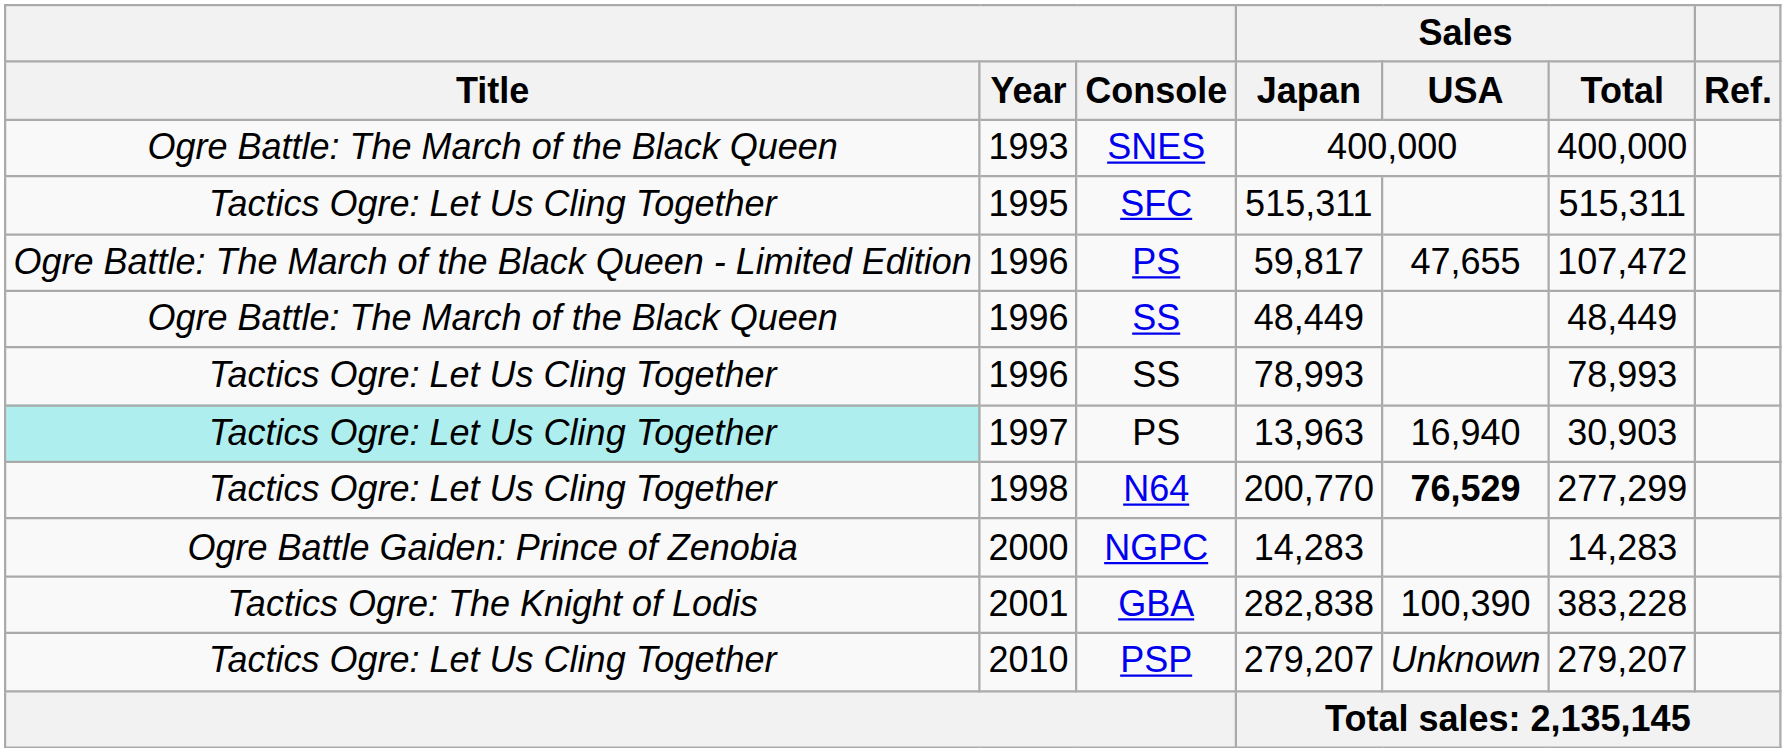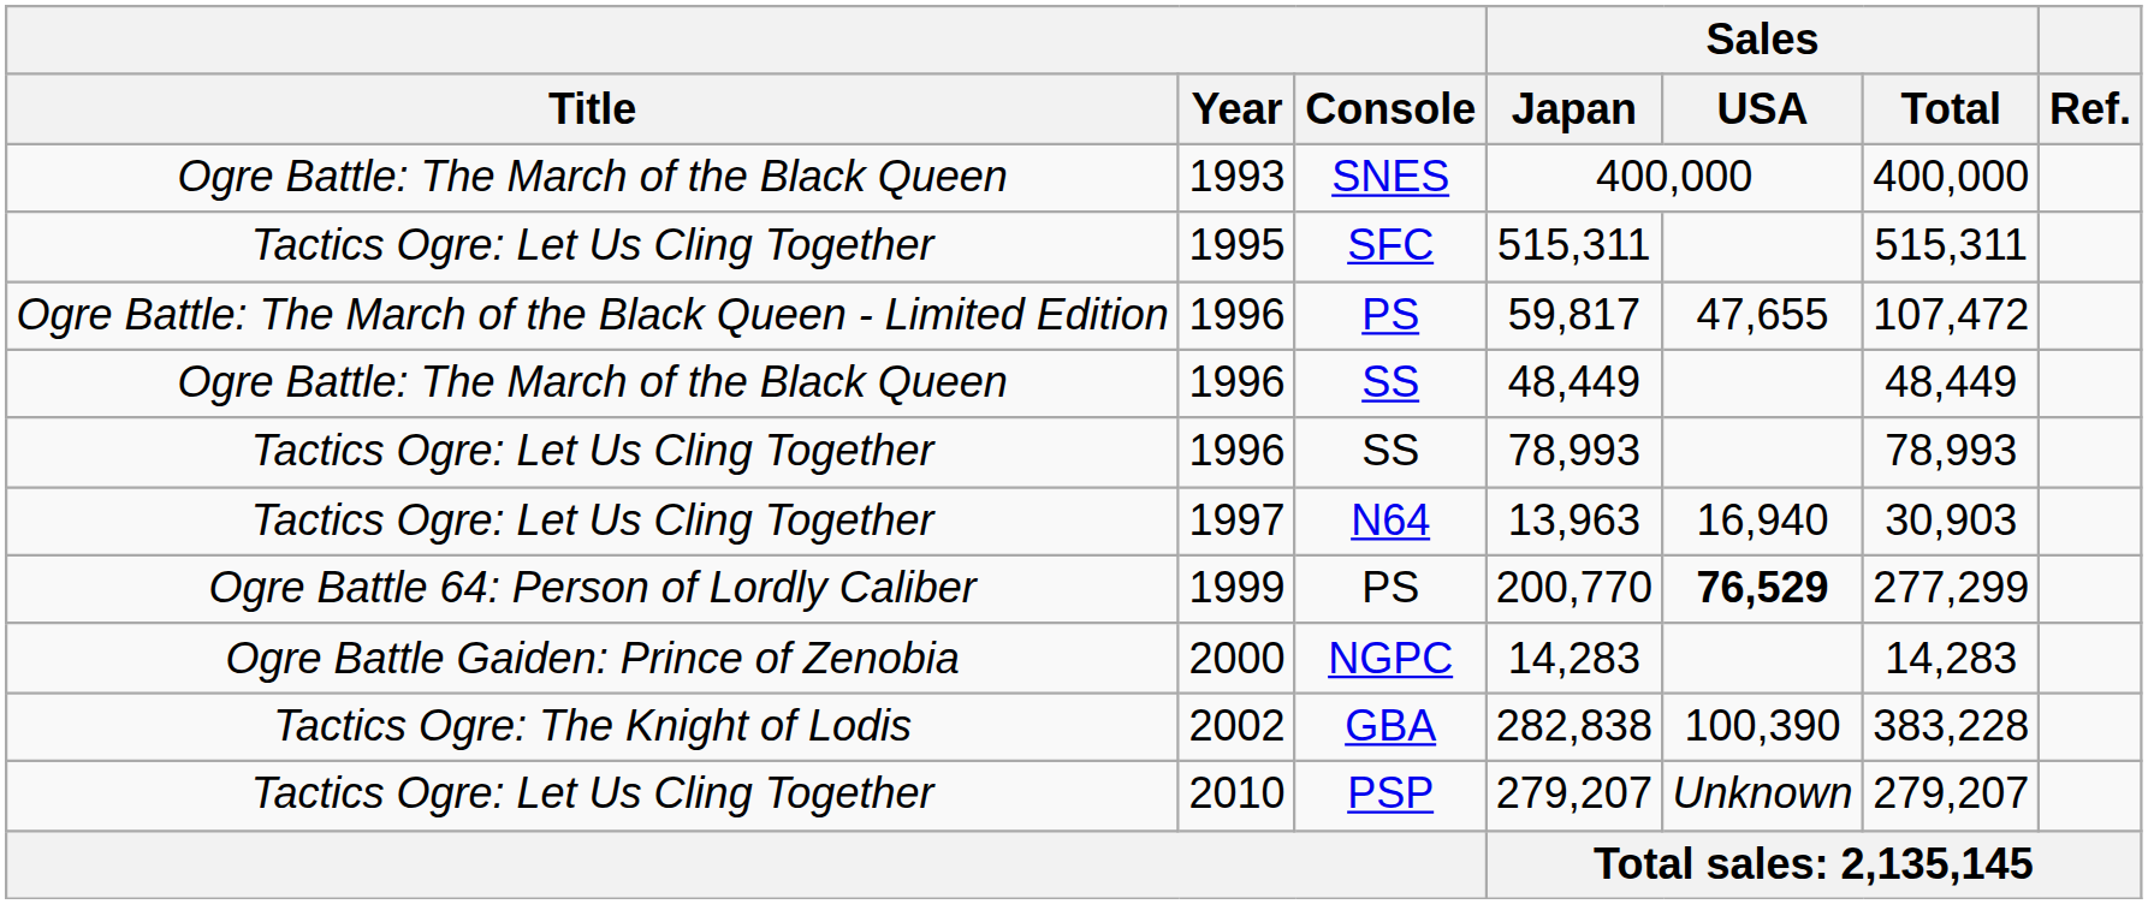 <table class="wikitable" style="margin-top:0em; text-align:center; font-size:100%;">
 <tr>
 <th colspan="3"></th>
 <th colspan="3">Sales</th>
 <th colspan="1"></th>
 </tr>
 <tr>
 <th>Title</th>
 <th>Year</th>
 <th>Console</th>
 <th>Japan</th>
 <th>USA</th>
 <th>Total</th>
 <th>Ref.</th>
 </tr>
 <tr>
 <td><em>Ogre Battle: The March of the Black Queen</em></td>
 <td>1993</td>
 <td><a href='#'>SNES</a></td>
 <td colspan="2">400,000</td>
 <td>400,000</td>
 <td></td>
 </tr>
 <tr>
 <td><em>Tactics Ogre: Let Us Cling Together</em></td>
 <td>1995</td>
 <td><a href='#'>SFC</a></td>
 <td>515,311</td>
 <td></td>
 <td>515,311</td>
 <td></td>
 </tr>
 <tr>
 <td><em>Ogre Battle: The March of the Black Queen - Limited Edition</em></td>
 <td>1996</td>
 <td><a href='#'>PS</a></td>
 <td>59,817</td>
 <td>47,655</td>
 <td>107,472</td>
 <td></td>
 </tr>
 <tr>
 <td><em>Ogre Battle: The March of the Black Queen</em></td>
 <td>1996</td>
 <td><a href='#'>SS</a></td>
 <td>48,449</td>
 <td></td>
 <td>48,449</td>
 <td></td>
 </tr>
 <tr>
 <td><em>Tactics Ogre: Let Us Cling Together</em></td>
 <td>1996</td>
 <td>SS</td>
 <td>78,993</td>
 <td></td>
 <td>78,993</td>
 <td></td>
 </tr>
 <tr>
-<td style="background: paleturquoise;"><em>Tactics Ogre: Let Us Cling Together</em></td>
+<td><em>Tactics Ogre: Let Us Cling Together</em></td>
 <td>1997</td>
-<td>PS</td>
+<td><a href='#'>N64</a></td>
 <td>13,963</td>
 <td>16,940</td>
 <td>30,903</td>
 <td></td>
 </tr>
 <tr>
-<td><em>Tactics Ogre: Let Us Cling Together</em></td>
-<td>1998</td>
-<td><a href='#'>N64</a></td>
+<td><em>Ogre Battle 64: Person of Lordly Caliber</em></td>
+<td>1999</td>
+<td>PS</td>
 <td>200,770</td>
 <td><strong>76,529</strong></td>
 <td>277,299</td>
 <td></td>
 </tr>
 <tr>
 <td><em>Ogre Battle Gaiden: Prince of Zenobia</em></td>
 <td>2000</td>
 <td><a href='#'>NGPC</a></td>
 <td>14,283</td>
 <td></td>
 <td>14,283</td>
 <td></td>
 </tr>
 <tr>
 <td><em>Tactics Ogre: The Knight of Lodis</em></td>
-<td>2001</td>
+<td>2002</td>
 <td><a href='#'>GBA</a></td>
 <td>282,838</td>
 <td>100,390</td>
 <td>383,228</td>
 <td></td>
 </tr>
 <tr>
 <td><em>Tactics Ogre: Let Us Cling Together</em></td>
 <td>2010</td>
 <td><a href='#'>PSP</a></td>
 <td>279,207</td>
 <td><em>Unknown</em></td>
 <td>279,207</td>
 <td></td>
 </tr>
 <tr>
 <th colspan="3"></th>
 <th colspan="5">Total sales: 2,135,145</th>
 </tr>
 </table>
